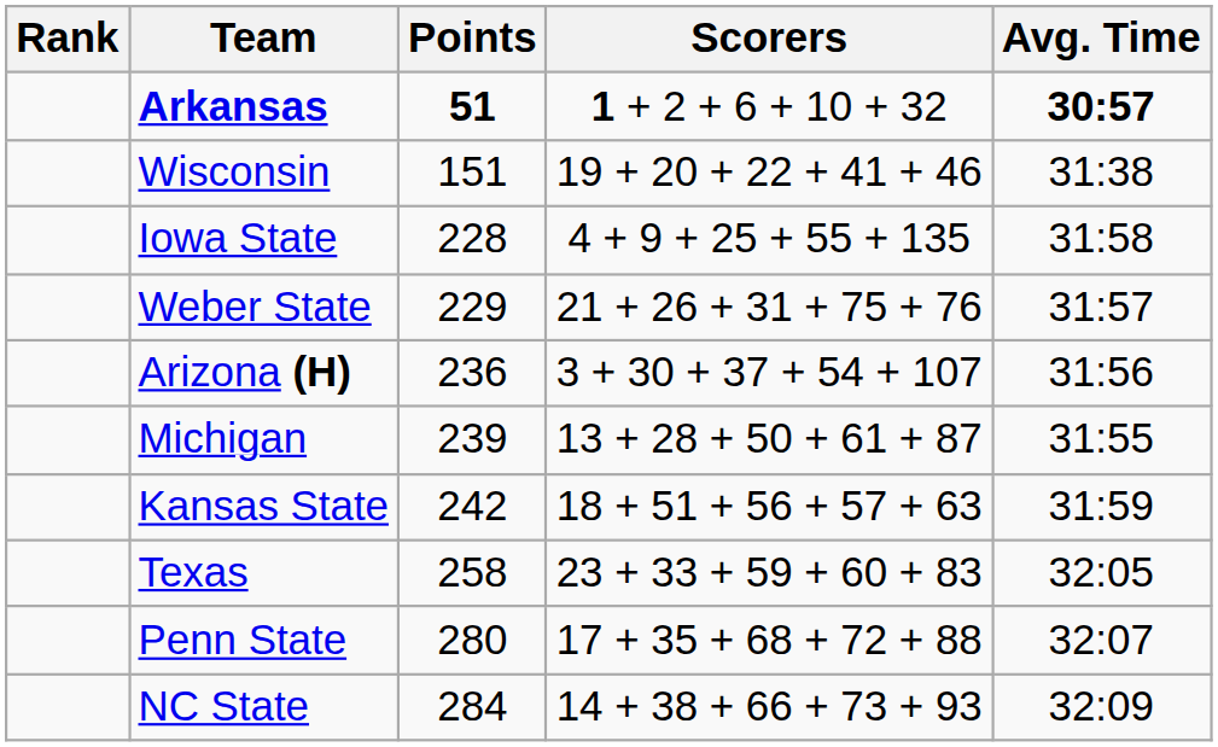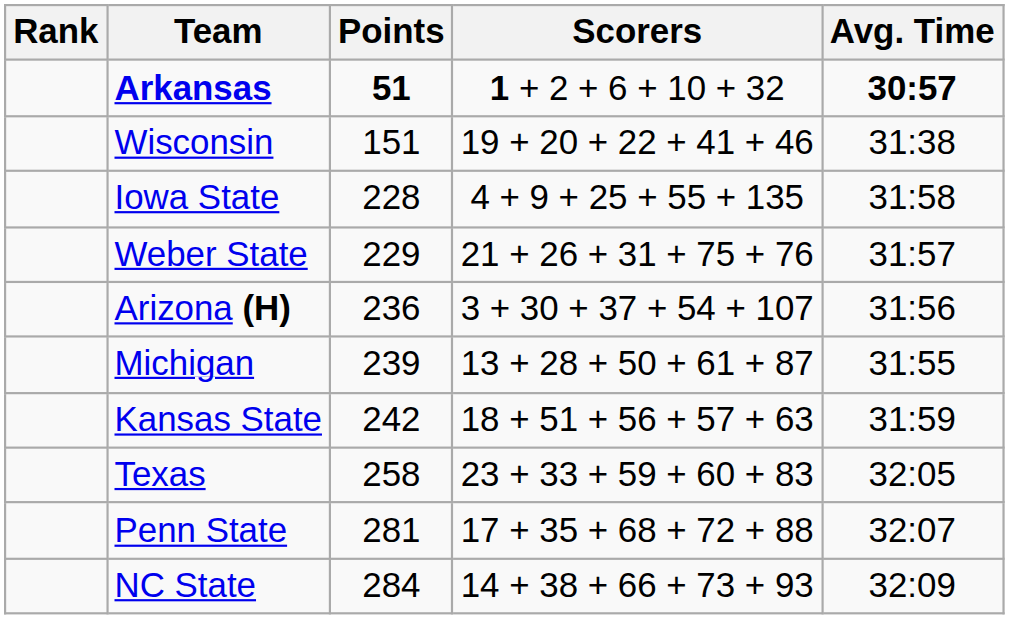 <table class="wikitable sortable" style="text-align:center">
 <tr>
 <th>Rank</th>
 <th>Team</th>
 <th>Points</th>
 <th>Scorers</th>
 <th>Avg. Time</th>
 </tr>
 <tr>
 <td></td>
 <td align=left><strong><a href='#'>Arkansas</a></strong></td>
 <td><strong>51</strong></td>
 <td><strong>1</strong> + 2 + 6 + 10 + 32</td>
 <td><strong>30:57</strong></td>
 </tr>
 <tr>
 <td></td>
 <td align=left><a href='#'>Wisconsin</a></td>
 <td>151</td>
 <td>19 + 20 + 22 + 41 + 46</td>
 <td>31:38</td>
 </tr>
 <tr>
 <td></td>
 <td align=left><a href='#'>Iowa State</a></td>
 <td>228</td>
 <td>4 + 9 + 25 + 55 + 135</td>
 <td>31:58</td>
 </tr>
 <tr>
 <td></td>
 <td align=left><a href='#'>Weber State</a></td>
 <td>229</td>
 <td>21 + 26 + 31 + 75 + 76</td>
 <td>31:57</td>
 </tr>
 <tr>
 <td></td>
 <td align=left><a href='#'>Arizona</a> <strong>(H)</strong></td>
 <td>236</td>
 <td>3 + 30 + 37 + 54 + 107</td>
 <td>31:56</td>
 </tr>
 <tr>
 <td></td>
 <td align=left><a href='#'>Michigan</a></td>
 <td>239</td>
 <td>13 + 28 + 50 + 61 + 87</td>
 <td>31:55</td>
 </tr>
 <tr>
 <td></td>
 <td align=left><a href='#'>Kansas State</a></td>
 <td>242</td>
 <td>18 + 51 + 56 + 57 + 63</td>
 <td>31:59</td>
 </tr>
 <tr>
 <td></td>
 <td align=left><a href='#'>Texas</a></td>
 <td>258</td>
 <td>23 + 33 + 59 + 60 + 83</td>
 <td>32:05</td>
 </tr>
 <tr>
 <td></td>
 <td align=left><a href='#'>Penn State</a></td>
-<td>280</td>
+<td>281</td>
 <td>17 + 35 + 68 + 72 + 88</td>
 <td>32:07</td>
 </tr>
 <tr>
 <td></td>
 <td align=left><a href='#'>NC State</a></td>
 <td>284</td>
 <td>14 + 38 + 66 + 73 + 93</td>
 <td>32:09</td>
 </tr>
 </table>
